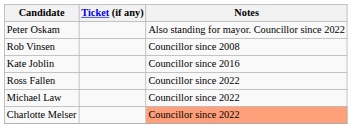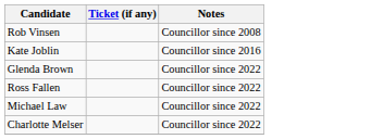 <table class="wikitable" style="font-size: 95%">
 <tr>
 <th>Candidate</th>
 <th><a href='#'>Ticket</a> (if any)</th>
 <th>Notes</th>
-</tr>
-<tr>
-<td>Peter Oskam</td>
-<td></td>
-<td>Also standing for mayor. Councillor since 2022</td>
 </tr>
 <tr>
 <td>Rob Vinsen</td>
 <td></td>
 <td>Councillor since 2008</td>
 </tr>
 <tr>
 <td>Kate Joblin</td>
 <td></td>
 <td>Councillor since 2016</td>
+</tr>
+<tr>
+<td>Glenda Brown</td>
+<td></td>
+<td>Councillor since 2022</td>
 </tr>
 <tr>
 <td>Ross Fallen</td>
 <td></td>
 <td>Councillor since 2022</td>
 </tr>
 <tr>
 <td>Michael Law</td>
 <td></td>
 <td>Councillor since 2022</td>
 </tr>
 <tr>
 <td>Charlotte Melser</td>
 <td></td>
-<td style="background: lightsalmon;">Councillor since 2022</td>
+<td>Councillor since 2022</td>
 </tr>
 <tr>
 </tr>
 </table>
